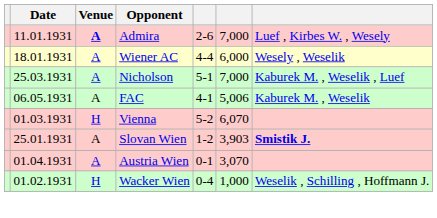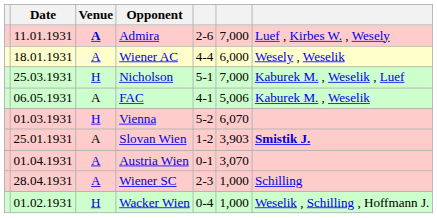 <table class="wikitable" Style="text-align: center">
 <tr>
 <th></th>
 <th>Date</th>
 <th>Venue</th>
 <th>Opponent</th>
 <th></th>
 <th></th>
 <th></th>
 </tr>
 <tr style="background:#fcc">
 <td></td>
 <td>11.01.1931</td>
 <td><strong><a href='#'>A</a></strong></td>
 <td align="left"><a href='#'>Admira</a></td>
 <td>2-6</td>
 <td align="right">7,000</td>
 <td align="left"><a href='#'>Luef</a> , <a href='#'>Kirbes W.</a> , <a href='#'>Wesely</a>  </td>
 </tr>
 <tr style="background:#ffc">
 <td></td>
 <td>18.01.1931</td>
 <td><a href='#'>A</a></td>
 <td align="left"><a href='#'>Wiener AC</a></td>
 <td>4-4</td>
 <td align="right">6,000</td>
 <td align="left"><a href='#'>Wesely</a> , <a href='#'>Weselik</a> </td>
 </tr>
 <tr style="background:#cfc">
 <td></td>
 <td>25.03.1931</td>
-<td><a href='#'>A</a></td>
+<td><a href='#'>H</a></td>
 <td align="left"><a href='#'>Nicholson</a></td>
 <td>5-1</td>
 <td align="right">7,000</td>
 <td align="left"><a href='#'>Kaburek M.</a>  , <a href='#'>Weselik</a>  , <a href='#'>Luef</a> </td>
 </tr>
 <tr style="background:#cfc">
 <td></td>
 <td>06.05.1931</td>
 <td>A</td>
 <td align="left"><a href='#'>FAC</a></td>
 <td>4-1</td>
 <td align="right">5,006</td>
 <td align="left"><a href='#'>Kaburek M.</a>   , <a href='#'>Weselik</a> </td>
 </tr>
 <tr style="background:#fcc">
 <td></td>
 <td>01.03.1931</td>
 <td><a href='#'>H</a></td>
 <td align="left"><a href='#'>Vienna</a></td>
 <td>5-2</td>
 <td align="right">6,070</td>
 <td align="left"></td>
 </tr>
 <tr style="background:#fcc">
 <td></td>
 <td>25.01.1931</td>
 <td>A</td>
 <td align="left"><a href='#'>Slovan Wien</a></td>
 <td>1-2</td>
 <td align="right">3,903</td>
 <td align="left"><strong><a href='#'>Smistik J.</a> </strong></td>
 </tr>
 <tr style="background:#fcc">
 <td></td>
 <td>01.04.1931</td>
 <td><a href='#'>A</a></td>
 <td align="left"><a href='#'>Austria Wien</a></td>
 <td>0-1</td>
 <td align="right">3,070</td>
 <td align="left"></td>
 </tr>
+<tr style="background:#fcc">
+<td></td>
+<td>28.04.1931</td>
+<td><a href='#'>A</a></td>
+<td align="left"><a href='#'>Wiener SC</a></td>
+<td>2-3</td>
+<td align="right">1,000</td>
+<td align="left"><a href='#'>Schilling</a>  </td>
+</tr>
 <tr style="background:#cfc">
 <td></td>
 <td>01.02.1931</td>
 <td><a href='#'>H</a></td>
 <td align="left"><a href='#'>Wacker Wien</a></td>
 <td>0-4</td>
 <td align="right">1,000</td>
 <td align="left"><a href='#'>Weselik</a>  , <a href='#'>Schilling</a>  , Hoffmann J. </td>
 </tr>
 </table>
